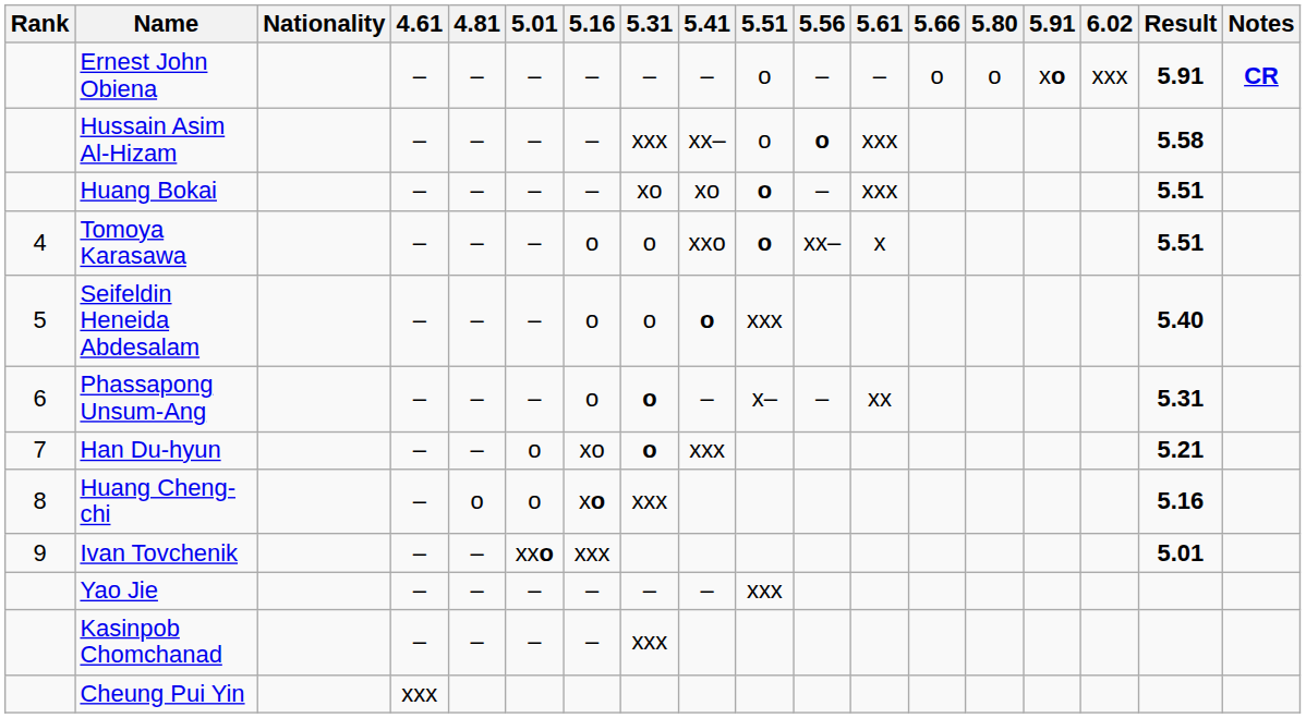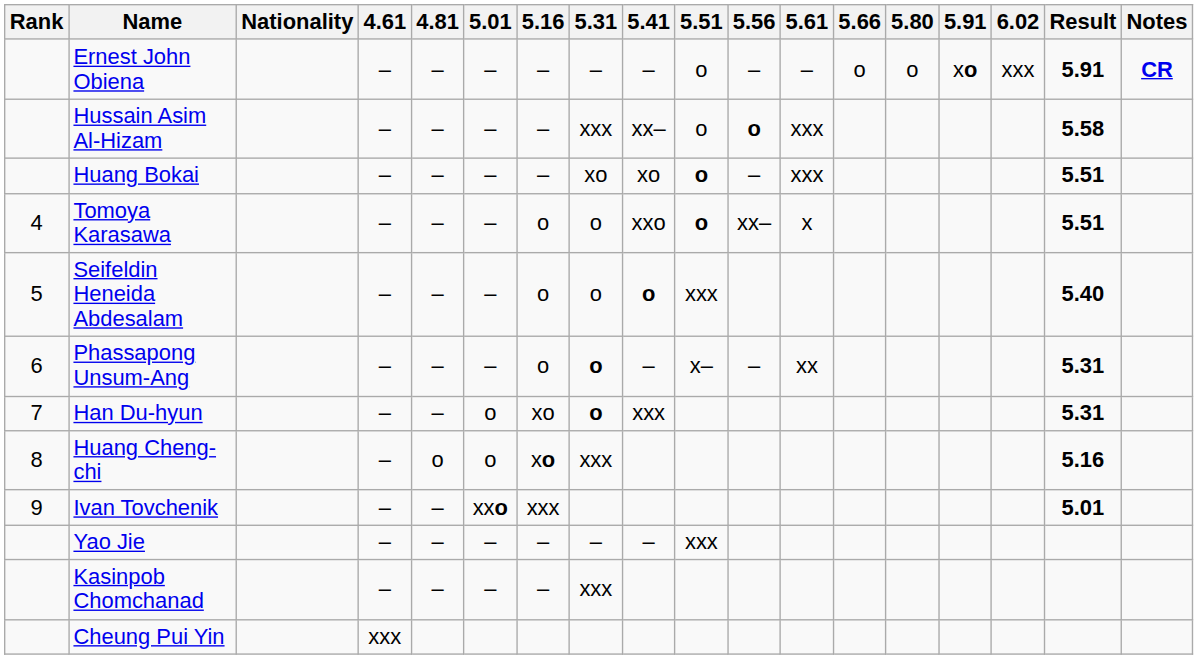 <table class="wikitable sortable" style="text-align:center">
 <tr>
 <th>Rank</th>
 <th>Name</th>
 <th>Nationality</th>
 <th>4.61</th>
 <th>4.81</th>
 <th>5.01</th>
 <th>5.16</th>
 <th>5.31</th>
 <th>5.41</th>
 <th>5.51</th>
 <th>5.56</th>
 <th>5.61</th>
 <th>5.66</th>
 <th>5.80</th>
 <th>5.91</th>
 <th>6.02</th>
 <th>Result</th>
 <th>Notes</th>
 </tr>
 <tr>
 <td></td>
 <td align=left><a href='#'>Ernest John Obiena</a></td>
 <td align=left></td>
 <td>–</td>
 <td>–</td>
 <td>–</td>
 <td>–</td>
 <td>–</td>
 <td>–</td>
 <td>o</td>
 <td>–</td>
 <td>–</td>
 <td>o</td>
 <td>o</td>
 <td>x<strong>o</strong></td>
 <td>xxx</td>
 <td><strong>5.91</strong></td>
 <td><strong><a href='#'>CR</a></strong></td>
 </tr>
 <tr>
 <td></td>
 <td align=left><a href='#'>Hussain Asim Al-Hizam</a></td>
 <td align=left></td>
 <td>–</td>
 <td>–</td>
 <td>–</td>
 <td>–</td>
 <td>xxx</td>
 <td>xx–</td>
 <td>o</td>
 <td><strong>o</strong></td>
 <td>xxx</td>
 <td></td>
 <td></td>
 <td></td>
 <td></td>
 <td><strong>5.58</strong></td>
 <td></td>
 </tr>
 <tr>
 <td></td>
 <td align=left><a href='#'>Huang Bokai</a></td>
 <td align=left></td>
 <td>–</td>
 <td>–</td>
 <td>–</td>
 <td>–</td>
 <td>xo</td>
 <td>xo</td>
 <td><strong>o</strong></td>
 <td>–</td>
 <td>xxx</td>
 <td></td>
 <td></td>
 <td></td>
 <td></td>
 <td><strong>5.51</strong></td>
 <td></td>
 </tr>
 <tr>
 <td>4</td>
 <td align=left><a href='#'>Tomoya Karasawa</a></td>
 <td align=left></td>
 <td>–</td>
 <td>–</td>
 <td>–</td>
 <td>o</td>
 <td>o</td>
 <td>xxo</td>
 <td><strong>o</strong></td>
 <td>xx–</td>
 <td>x</td>
 <td></td>
 <td></td>
 <td></td>
 <td></td>
 <td><strong>5.51</strong></td>
 <td></td>
 </tr>
 <tr>
 <td>5</td>
 <td align=left><a href='#'>Seifeldin Heneida Abdesalam</a></td>
 <td align=left></td>
 <td>–</td>
 <td>–</td>
 <td>–</td>
 <td>o</td>
 <td>o</td>
 <td><strong>o</strong></td>
 <td>xxx</td>
 <td></td>
 <td></td>
 <td></td>
 <td></td>
 <td></td>
 <td></td>
 <td><strong>5.40</strong></td>
 <td></td>
 </tr>
 <tr>
 <td>6</td>
 <td align=left><a href='#'>Phassapong Unsum-Ang</a></td>
 <td align=left></td>
 <td>–</td>
 <td>–</td>
 <td>–</td>
 <td>o</td>
 <td><strong>o</strong></td>
 <td>–</td>
 <td>x–</td>
 <td>–</td>
 <td>xx</td>
 <td></td>
 <td></td>
 <td></td>
 <td></td>
 <td><strong>5.31</strong></td>
 <td></td>
 </tr>
 <tr>
 <td>7</td>
 <td align=left><a href='#'>Han Du-hyun</a></td>
 <td align=left></td>
 <td>–</td>
 <td>–</td>
 <td>o</td>
 <td>xo</td>
 <td><strong>o</strong></td>
 <td>xxx</td>
 <td></td>
 <td></td>
 <td></td>
 <td></td>
 <td></td>
 <td></td>
 <td></td>
-<td><strong>5.21</strong></td>
+<td><strong>5.31</strong></td>
 <td></td>
 </tr>
 <tr>
 <td>8</td>
 <td align=left><a href='#'>Huang Cheng-chi</a></td>
 <td align=left></td>
 <td>–</td>
 <td>o</td>
 <td>o</td>
 <td>x<strong>o</strong></td>
 <td>xxx</td>
 <td></td>
 <td></td>
 <td></td>
 <td></td>
 <td></td>
 <td></td>
 <td></td>
 <td></td>
 <td><strong>5.16</strong></td>
 <td></td>
 </tr>
 <tr>
 <td>9</td>
 <td align=left><a href='#'>Ivan Tovchenik</a></td>
 <td align=left></td>
 <td>–</td>
 <td>–</td>
 <td>xx<strong>o</strong></td>
 <td>xxx</td>
 <td></td>
 <td></td>
 <td></td>
 <td></td>
 <td></td>
 <td></td>
 <td></td>
 <td></td>
 <td></td>
 <td><strong>5.01</strong></td>
 <td></td>
 </tr>
 <tr>
 <td></td>
 <td align=left><a href='#'>Yao Jie</a></td>
 <td align=left></td>
 <td>–</td>
 <td>–</td>
 <td>–</td>
 <td>–</td>
 <td>–</td>
 <td>–</td>
 <td>xxx</td>
 <td></td>
 <td></td>
 <td></td>
 <td></td>
 <td></td>
 <td></td>
 <td><strong></strong></td>
 <td></td>
 </tr>
 <tr>
 <td></td>
 <td align=left><a href='#'>Kasinpob Chomchanad</a></td>
 <td align=left></td>
 <td>–</td>
 <td>–</td>
 <td>–</td>
 <td>–</td>
 <td>xxx</td>
 <td></td>
 <td></td>
 <td></td>
 <td></td>
 <td></td>
 <td></td>
 <td></td>
 <td></td>
 <td><strong></strong></td>
 <td></td>
 </tr>
 <tr>
 <td></td>
 <td align=left><a href='#'>Cheung Pui Yin</a></td>
 <td align=left></td>
 <td>xxx</td>
 <td></td>
 <td></td>
 <td></td>
 <td></td>
 <td></td>
 <td></td>
 <td></td>
 <td></td>
 <td></td>
 <td></td>
 <td></td>
 <td></td>
 <td><strong></strong></td>
 <td></td>
 </tr>
 </table>
